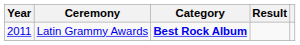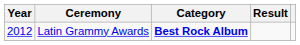 <table class="wikitable">
 <tr>
 <th scope="col">Year</th>
 <th scope="col">Ceremony</th>
 <th scope="col">Category</th>
 <th scope="col">Result</th>
 <th scope="col" class="unsortable"></th>
 </tr>
 <tr>
-<td><a href='#'>2011</a></td>
+<td><a href='#'>2012</a></td>
 <td><a href='#'>Latin Grammy Awards</a></td>
 <td><strong><a href='#'>Best Rock Album</a></strong></td>
 <td></td>
 <td align="center"></td>
 </tr>
 </table>
